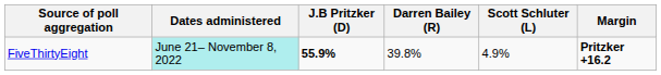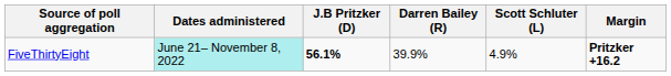 <table class="wikitable sortable">
 <tr>
 <th>Source of poll aggregation</th>
 <th>Dates administered</th>
 <th>J.B Pritzker (D)</th>
 <th>Darren Bailey (R)</th>
 <th>Scott Schluter  (L)</th>
 <th>Margin</th>
 </tr>
 <tr>
 <td><a href='#'>FiveThirtyEight</a></td>
 <td style="background: paleturquoise;">June 21– November 8, 2022</td>
-<td><strong>55.9%</strong></td>
-<td>39.8%</td>
+<td><strong>56.1%</strong></td>
+<td>39.9%</td>
 <td>4.9%</td>
 <td><strong>Pritzker +16.2</strong></td>
 </tr>
 </table>
